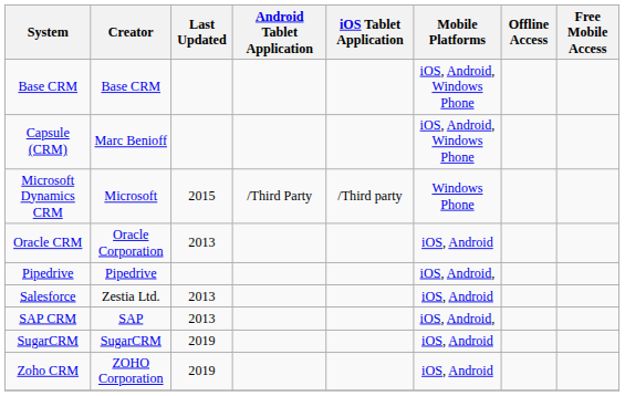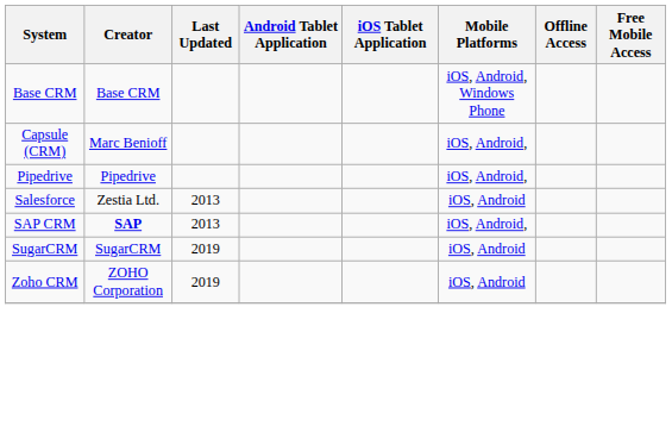 <table class="sortable wikitable" style="width: auto; text-align: center; font-size: smaller">
 <tr>
 <th>System</th>
 <th>Creator</th>
 <th>Last Updated</th>
 <th><a href='#'>Android</a> Tablet Application</th>
 <th><a href='#'>iOS</a> Tablet Application</th>
 <th>Mobile Platforms</th>
 <th>Offline Access</th>
 <th>Free Mobile Access</th>
 </tr>
 <tr>
 <td><a href='#'>Base CRM</a></td>
 <td><a href='#'>Base CRM</a></td>
 <td></td>
 <td></td>
 <td></td>
 <td><a href='#'>iOS</a>, <a href='#'>Android</a>, <a href='#'>Windows Phone</a></td>
 <td></td>
 <td></td>
 </tr>
 <tr>
 <td><a href='#'>Capsule (CRM)</a></td>
 <td><a href='#'>Marc Benioff</a></td>
 <td></td>
 <td></td>
 <td></td>
-<td><a href='#'>iOS</a>, <a href='#'>Android</a>, <a href='#'>Windows Phone</a></td>
-<td></td>
-<td></td>
-</tr>
-<tr>
-<td><a href='#'>Microsoft Dynamics CRM</a></td>
-<td><a href='#'>Microsoft</a></td>
-<td>2015</td>
-<td>/Third Party</td>
-<td>/Third party</td>
-<td><a href='#'>Windows Phone</a></td>
-<td></td>
-<td></td>
-</tr>
-<tr>
-<td><a href='#'>Oracle CRM</a></td>
-<td><a href='#'>Oracle Corporation</a></td>
-<td>2013</td>
-<td></td>
-<td></td>
-<td><a href='#'>iOS</a>, <a href='#'>Android</a></td>
+<td><a href='#'>iOS</a>, <a href='#'>Android</a>,</td>
 <td></td>
 <td></td>
 </tr>
 <tr>
 <td><a href='#'>Pipedrive</a></td>
 <td><a href='#'>Pipedrive</a></td>
 <td></td>
 <td></td>
 <td></td>
 <td><a href='#'>iOS</a>, <a href='#'>Android</a>,</td>
 <td></td>
 <td></td>
 </tr>
 <tr>
 <td><a href='#'>Salesforce</a></td>
 <td>Zestia Ltd.</td>
 <td>2013</td>
 <td></td>
 <td></td>
 <td><a href='#'>iOS</a>, <a href='#'>Android</a></td>
 <td></td>
 <td></td>
 </tr>
 <tr>
 <td><a href='#'>SAP CRM</a></td>
-<td><a href='#'>SAP</a></td>
+<td><strong><a href='#'>SAP</a></strong></td>
 <td>2013</td>
 <td></td>
 <td></td>
 <td><a href='#'>iOS</a>, <a href='#'>Android</a>,</td>
 <td></td>
 <td></td>
 </tr>
 <tr>
 <td><a href='#'>SugarCRM</a></td>
 <td><a href='#'>SugarCRM</a></td>
 <td>2019</td>
 <td></td>
 <td></td>
 <td><a href='#'>iOS</a>, <a href='#'>Android</a></td>
 <td></td>
 <td></td>
 </tr>
 <tr>
 <td><a href='#'>Zoho CRM</a></td>
 <td><a href='#'>ZOHO Corporation</a></td>
 <td>2019</td>
 <td></td>
 <td></td>
 <td><a href='#'>iOS</a>, <a href='#'>Android</a></td>
 <td></td>
 <td></td>
 </tr>
 <tr>
 </tr>
 </table>
